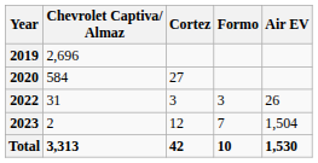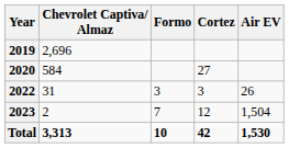 <table class="wikitable">
 <tr>
 <th>Year</th>
 <th>Chevrolet Captiva/<br>Almaz</th>
+<th>Formo</th>
 <th>Cortez</th>
-<th>Formo</th>
 <th>Air EV</th>
 </tr>
 <tr>
 <th>2019</th>
 <td>2,696</td>
 <td></td>
 <td></td>
 <td></td>
 </tr>
 <tr>
 <th>2020</th>
 <td>584</td>
+<td></td>
 <td>27</td>
-<td></td>
 <td></td>
 </tr>
 <tr>
 <th>2022</th>
 <td>31</td>
 <td>3</td>
 <td>3</td>
 <td>26</td>
 </tr>
 <tr>
 <th>2023</th>
 <td>2</td>
+<td>7</td>
 <td>12</td>
-<td>7</td>
 <td>1,504</td>
 </tr>
 <tr>
 <th>Total</th>
 <td><strong>3,313</strong></td>
+<td><strong>10</strong></td>
 <td><strong>42</strong></td>
-<td><strong>10</strong></td>
 <td><strong>1,530</strong></td>
 </tr>
 </table>
